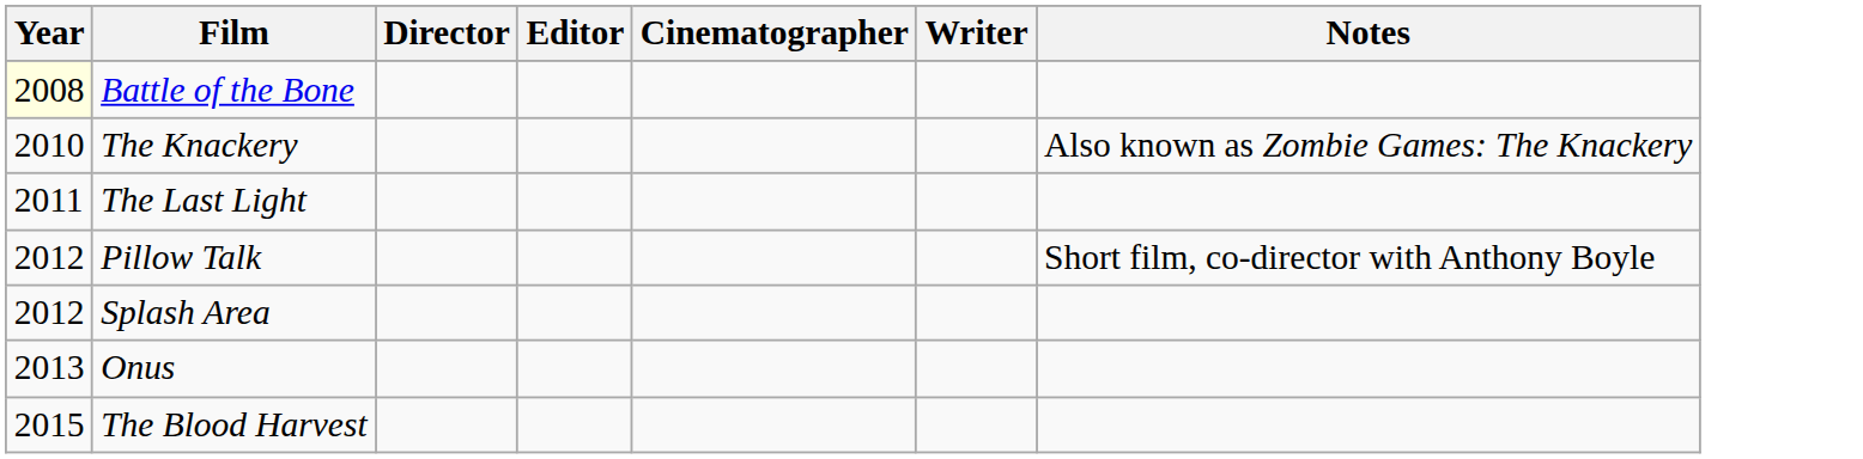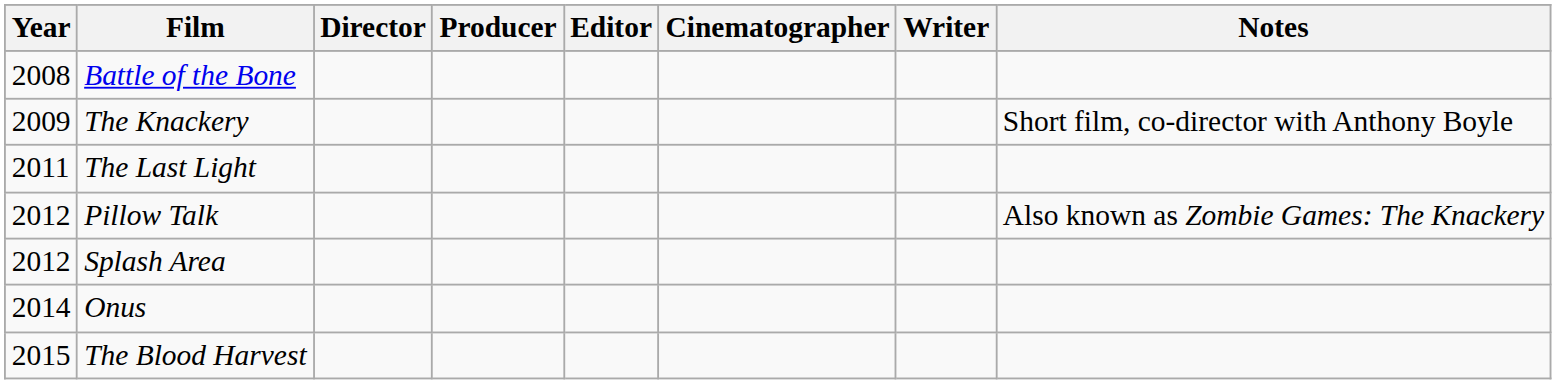 <table class="wikitable">
 <tr>
 <th>Year</th>
 <th>Film</th>
 <th>Director</th>
+<th>Producer</th>
 <th>Editor</th>
 <th>Cinematographer</th>
 <th>Writer</th>
 <th>Notes</th>
 </tr>
 <tr>
-<td style="background: lightyellow;">2008</td>
+<td>2008</td>
 <td><em><a href='#'>Battle of the Bone</a></em></td>
+<td></td>
 <td></td>
 <td></td>
 <td></td>
 <td></td>
 <td></td>
 </tr>
 <tr>
-<td>2010</td>
+<td>2009</td>
 <td><em>The Knackery</em></td>
 <td></td>
 <td></td>
 <td></td>
 <td></td>
-<td>Also known as <em>Zombie Games: The Knackery</em> </td>
+<td></td>
+<td>Short film, co-director with Anthony Boyle</td>
 </tr>
 <tr>
 <td>2011</td>
 <td><em>The Last Light</em></td>
+<td></td>
 <td></td>
 <td></td>
 <td></td>
 <td></td>
 <td></td>
 </tr>
 <tr>
 <td>2012</td>
 <td><em>Pillow Talk</em></td>
 <td></td>
 <td></td>
 <td></td>
 <td></td>
-<td>Short film, co-director with Anthony Boyle</td>
+<td></td>
+<td>Also known as <em>Zombie Games: The Knackery</em> </td>
 </tr>
 <tr>
 <td>2012</td>
 <td><em>Splash Area</em></td>
 <td></td>
 <td></td>
 <td></td>
 <td></td>
 <td></td>
+<td></td>
 </tr>
 <tr>
-<td>2013</td>
+<td>2014</td>
 <td><em>Onus</em></td>
+<td></td>
 <td></td>
 <td></td>
 <td></td>
 <td></td>
 <td></td>
 </tr>
 <tr>
 <td>2015</td>
 <td><em>The Blood Harvest</em></td>
 <td></td>
 <td></td>
 <td></td>
 <td></td>
 <td></td>
+<td></td>
 </tr>
 </table>
